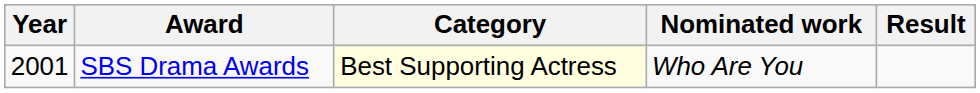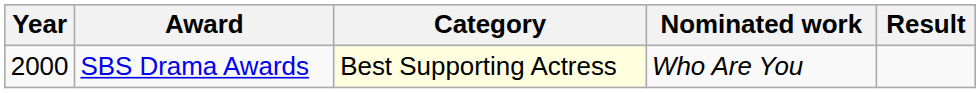 <table class="wikitable" style="width:600px">
 <tr>
 <th width=10>Year</th>
 <th>Award</th>
 <th>Category</th>
 <th>Nominated work</th>
 <th>Result</th>
 </tr>
 <tr>
-<td>2001</td>
+<td>2000</td>
 <td><a href='#'>SBS Drama Awards</a></td>
 <td style="background: lightyellow;">Best Supporting Actress</td>
 <td><em>Who Are You</em></td>
 <td></td>
 </tr>
 </table>
